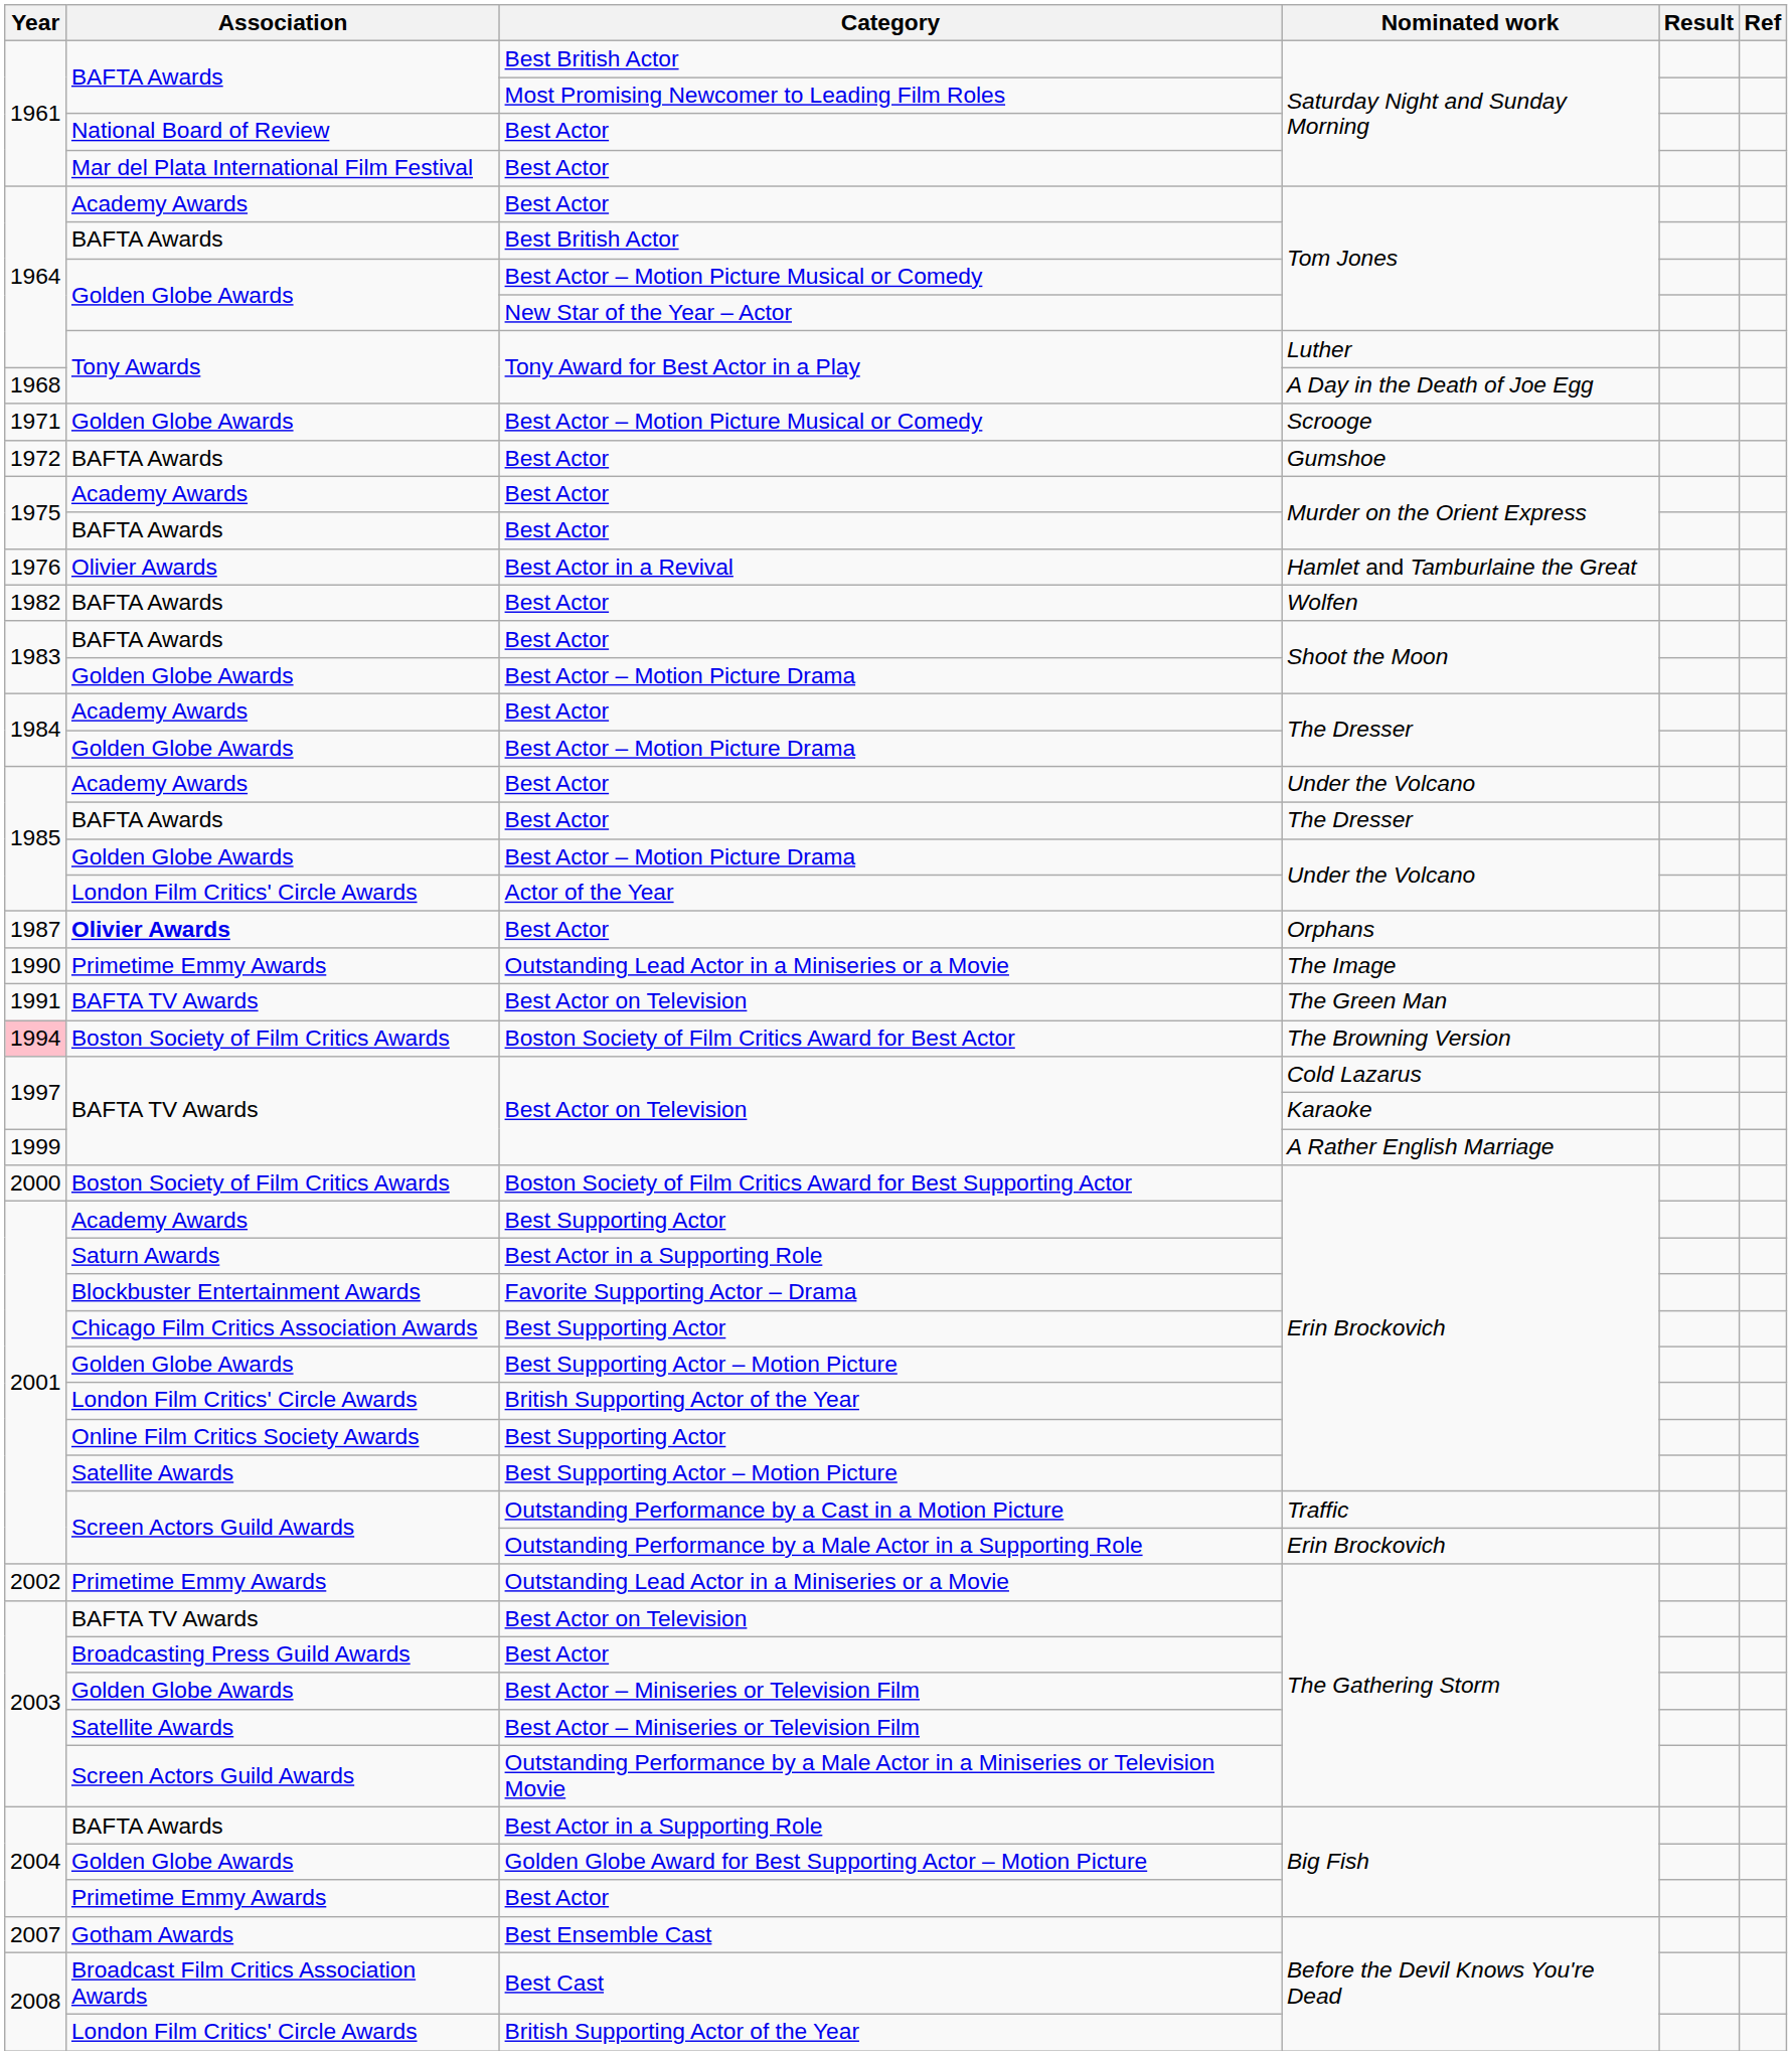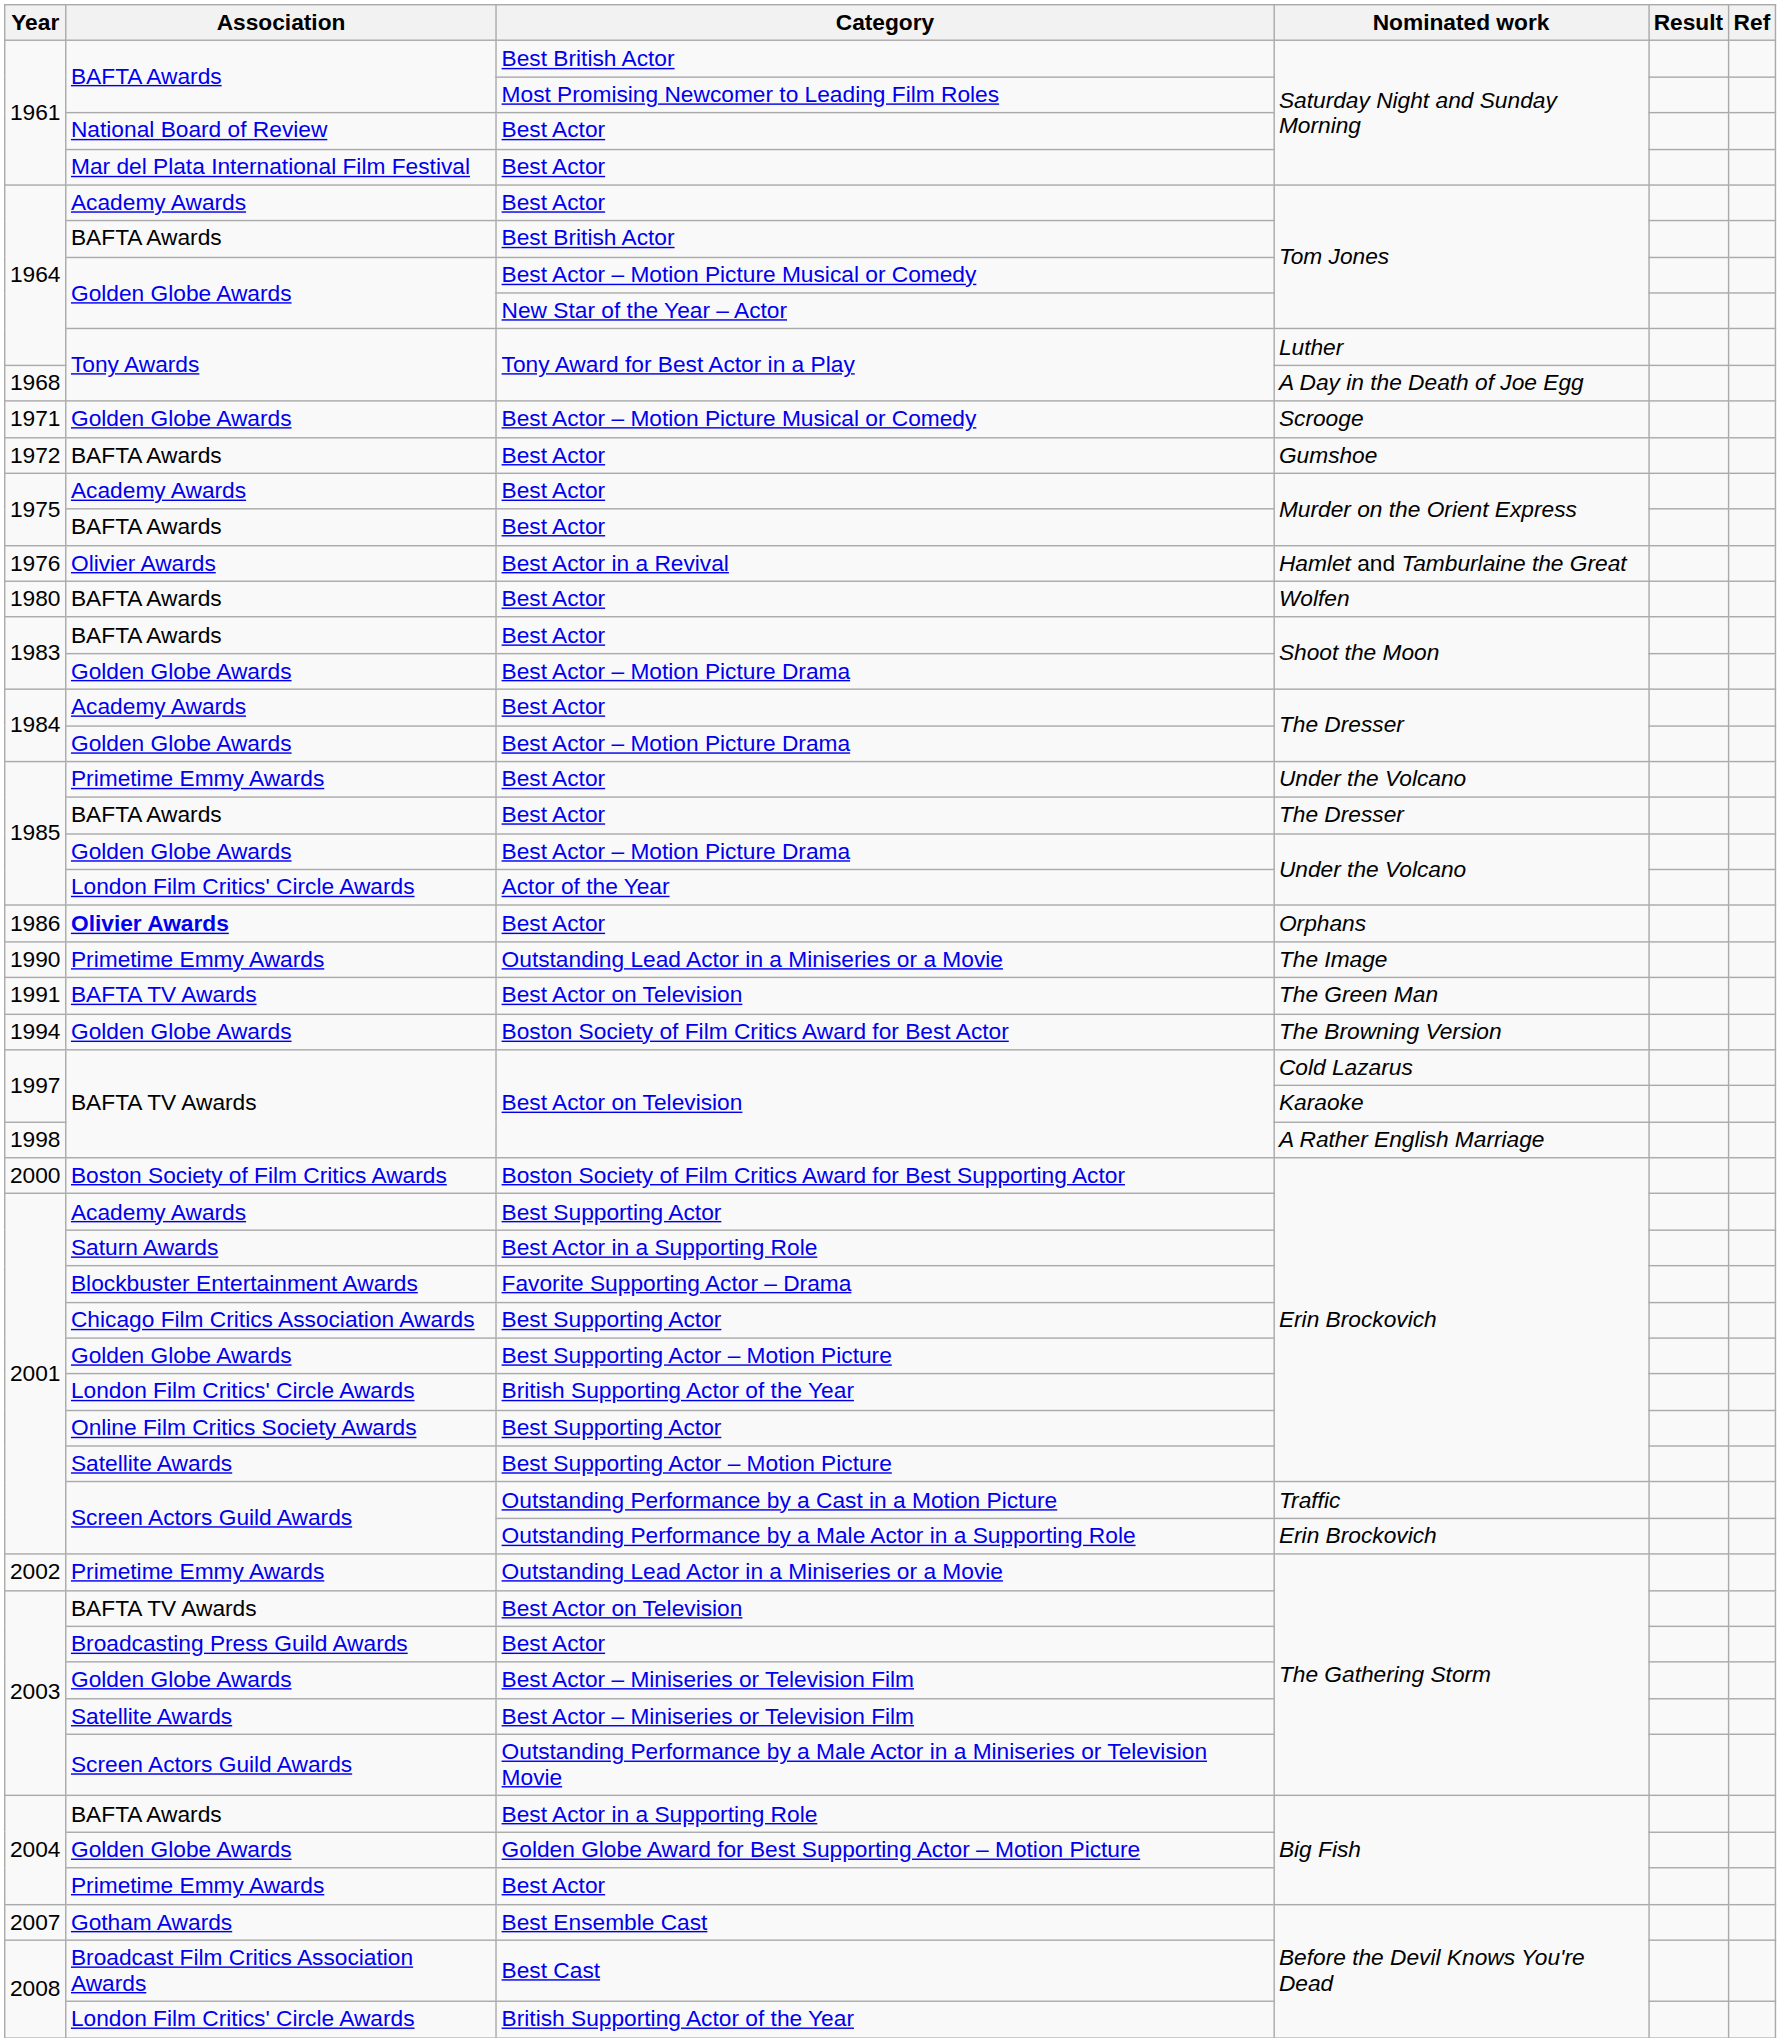 <table class="wikitable sortable">
 <tr>
 <th scope=col>Year</th>
 <th scope=col>Association</th>
 <th scope=col>Category</th>
 <th scope=col>Nominated work</th>
 <th scope=col>Result</th>
 <th class=unsortable scope=col>Ref</th>
 </tr>
 <tr>
 <td rowspan=4>1961</td>
 <td rowspan="2"><a href='#'>BAFTA Awards</a></td>
 <td><a href='#'>Best British Actor</a></td>
 <td rowspan="4"><em>Saturday Night and Sunday Morning</em></td>
 <td></td>
 <td></td>
 </tr>
 <tr>
 <td><a href='#'>Most Promising Newcomer to Leading Film Roles</a></td>
 <td></td>
 <td></td>
 </tr>
 <tr>
 <td><a href='#'>National Board of Review</a></td>
 <td><a href='#'>Best Actor</a></td>
 <td></td>
 <td></td>
 </tr>
 <tr>
 <td><a href='#'>Mar del Plata International Film Festival</a></td>
 <td><a href='#'>Best Actor</a></td>
 <td></td>
 <td></td>
 </tr>
 <tr>
 <td rowspan=5>1964</td>
 <td><a href='#'>Academy Awards</a></td>
 <td><a href='#'>Best Actor</a></td>
 <td rowspan="4"><em>Tom Jones</em></td>
 <td></td>
 <td></td>
 </tr>
 <tr>
 <td>BAFTA Awards</td>
 <td><a href='#'>Best British Actor</a></td>
 <td></td>
 <td></td>
 </tr>
 <tr>
 <td rowspan="2"><a href='#'>Golden Globe Awards</a></td>
 <td><a href='#'>Best Actor – Motion Picture Musical or Comedy</a></td>
 <td></td>
 <td></td>
 </tr>
 <tr>
 <td><a href='#'>New Star of the Year – Actor</a></td>
 <td></td>
 <td></td>
 </tr>
 <tr>
 <td rowspan="2"><a href='#'>Tony Awards</a></td>
 <td rowspan="2"><a href='#'>Tony Award for Best Actor in a Play</a></td>
 <td><em>Luther</em></td>
 <td></td>
 <td></td>
 </tr>
 <tr>
 <td>1968</td>
 <td><em>A Day in the Death of Joe Egg</em></td>
 <td></td>
 <td></td>
 </tr>
 <tr>
 <td>1971</td>
 <td><a href='#'>Golden Globe Awards</a></td>
 <td><a href='#'>Best Actor – Motion Picture Musical or Comedy</a></td>
 <td><em>Scrooge</em></td>
 <td></td>
 <td></td>
 </tr>
 <tr>
 <td>1972</td>
 <td>BAFTA Awards</td>
 <td><a href='#'>Best Actor</a></td>
 <td><em>Gumshoe</em></td>
 <td></td>
 <td></td>
 </tr>
 <tr>
 <td rowspan=2>1975</td>
 <td><a href='#'>Academy Awards</a></td>
 <td><a href='#'>Best Actor</a></td>
 <td rowspan="2"><em>Murder on the Orient Express</em></td>
 <td></td>
 <td></td>
 </tr>
 <tr>
 <td>BAFTA Awards</td>
 <td><a href='#'>Best Actor</a></td>
 <td></td>
 <td></td>
 </tr>
 <tr>
 <td>1976</td>
 <td><a href='#'>Olivier Awards</a></td>
 <td><a href='#'>Best Actor in a Revival</a></td>
 <td><em>Hamlet</em> and <em>Tamburlaine the Great</em></td>
 <td></td>
 <td></td>
 </tr>
 <tr>
-<td>1982</td>
+<td>1980</td>
 <td>BAFTA Awards</td>
 <td><a href='#'>Best Actor</a></td>
 <td><em>Wolfen</em></td>
 <td></td>
 <td></td>
 </tr>
 <tr>
 <td rowspan=2>1983</td>
 <td>BAFTA Awards</td>
 <td><a href='#'>Best Actor</a></td>
 <td rowspan="2"><em>Shoot the Moon</em></td>
 <td></td>
 <td></td>
 </tr>
 <tr>
 <td><a href='#'>Golden Globe Awards</a></td>
 <td><a href='#'>Best Actor – Motion Picture Drama</a></td>
 <td></td>
 <td></td>
 </tr>
 <tr>
 <td rowspan=2>1984</td>
 <td><a href='#'>Academy Awards</a></td>
 <td><a href='#'>Best Actor</a></td>
 <td rowspan="2"><em>The Dresser</em></td>
 <td></td>
 <td></td>
 </tr>
 <tr>
 <td><a href='#'>Golden Globe Awards</a></td>
 <td><a href='#'>Best Actor – Motion Picture Drama</a></td>
 <td></td>
 <td></td>
 </tr>
 <tr>
 <td rowspan=4>1985</td>
-<td><a href='#'>Academy Awards</a></td>
+<td><a href='#'>Primetime Emmy Awards</a></td>
 <td><a href='#'>Best Actor</a></td>
 <td><em>Under the Volcano</em></td>
 <td></td>
 <td></td>
 </tr>
 <tr>
 <td>BAFTA Awards</td>
 <td><a href='#'>Best Actor</a></td>
 <td><em>The Dresser</em></td>
 <td></td>
 <td></td>
 </tr>
 <tr>
 <td><a href='#'>Golden Globe Awards</a></td>
 <td><a href='#'>Best Actor – Motion Picture Drama</a></td>
 <td rowspan="2"><em>Under the Volcano</em></td>
 <td></td>
 <td></td>
 </tr>
 <tr>
 <td><a href='#'>London Film Critics' Circle Awards</a></td>
 <td><a href='#'>Actor of the Year</a></td>
 <td></td>
 <td></td>
 </tr>
 <tr>
-<td>1987</td>
+<td>1986</td>
 <td><strong><a href='#'>Olivier Awards</a></strong></td>
 <td><a href='#'>Best Actor</a></td>
 <td><em>Orphans</em></td>
 <td></td>
 <td></td>
 </tr>
 <tr>
 <td>1990</td>
 <td><a href='#'>Primetime Emmy Awards</a></td>
 <td><a href='#'>Outstanding Lead Actor in a Miniseries or a Movie</a></td>
 <td><em>The Image</em></td>
 <td></td>
 <td></td>
 </tr>
 <tr>
 <td>1991</td>
 <td><a href='#'>BAFTA TV Awards</a></td>
 <td><a href='#'>Best Actor on Television</a></td>
 <td><em>The Green Man</em></td>
 <td></td>
 <td></td>
 </tr>
 <tr>
-<td style="background: pink;">1994</td>
-<td><a href='#'>Boston Society of Film Critics Awards</a></td>
+<td>1994</td>
+<td><a href='#'>Golden Globe Awards</a></td>
 <td><a href='#'>Boston Society of Film Critics Award for Best Actor</a></td>
 <td><em>The Browning Version</em></td>
 <td></td>
 <td></td>
 </tr>
 <tr>
 <td rowspan=2>1997</td>
 <td rowspan="3">BAFTA TV Awards</td>
 <td rowspan="3"><a href='#'>Best Actor on Television</a></td>
 <td><em>Cold Lazarus</em></td>
 <td></td>
 <td></td>
 </tr>
 <tr>
 <td><em>Karaoke</em></td>
 <td></td>
 <td></td>
 </tr>
 <tr>
-<td>1999</td>
+<td>1998</td>
 <td><em>A Rather English Marriage</em></td>
 <td></td>
 <td></td>
 </tr>
 <tr>
 <td>2000</td>
 <td><a href='#'>Boston Society of Film Critics Awards</a></td>
 <td><a href='#'>Boston Society of Film Critics Award for Best Supporting Actor</a></td>
 <td rowspan="9"><em>Erin Brockovich</em></td>
 <td></td>
 <td></td>
 </tr>
 <tr>
 <td rowspan=10>2001</td>
 <td><a href='#'>Academy Awards</a></td>
 <td><a href='#'>Best Supporting Actor</a></td>
 <td></td>
 <td></td>
 </tr>
 <tr>
 <td><a href='#'>Saturn Awards</a></td>
 <td><a href='#'>Best Actor in a Supporting Role</a></td>
 <td></td>
 <td></td>
 </tr>
 <tr>
 <td><a href='#'>Blockbuster Entertainment Awards</a></td>
 <td><a href='#'>Favorite Supporting Actor – Drama</a></td>
 <td></td>
 <td></td>
 </tr>
 <tr>
 <td><a href='#'>Chicago Film Critics Association Awards</a></td>
 <td><a href='#'>Best Supporting Actor</a></td>
 <td></td>
 <td></td>
 </tr>
 <tr>
 <td><a href='#'>Golden Globe Awards</a></td>
 <td><a href='#'>Best Supporting Actor – Motion Picture</a></td>
 <td></td>
 <td></td>
 </tr>
 <tr>
 <td><a href='#'>London Film Critics' Circle Awards</a></td>
 <td><a href='#'>British Supporting Actor of the Year</a></td>
 <td></td>
 <td></td>
 </tr>
 <tr>
 <td><a href='#'>Online Film Critics Society Awards</a></td>
 <td><a href='#'>Best Supporting Actor</a></td>
 <td></td>
 <td></td>
 </tr>
 <tr>
 <td><a href='#'>Satellite Awards</a></td>
 <td><a href='#'>Best Supporting Actor – Motion Picture</a></td>
 <td></td>
 <td></td>
 </tr>
 <tr>
 <td rowspan="2"><a href='#'>Screen Actors Guild Awards</a></td>
 <td><a href='#'>Outstanding Performance by a Cast in a Motion Picture</a></td>
 <td><em>Traffic</em></td>
 <td></td>
 <td></td>
 </tr>
 <tr>
 <td><a href='#'>Outstanding Performance by a Male Actor in a Supporting Role</a></td>
 <td><em>Erin Brockovich</em></td>
 <td></td>
 <td></td>
 </tr>
 <tr>
 <td>2002</td>
 <td><a href='#'>Primetime Emmy Awards</a></td>
 <td><a href='#'>Outstanding Lead Actor in a Miniseries or a Movie</a></td>
 <td rowspan="6"><em>The Gathering Storm</em></td>
 <td></td>
 <td></td>
 </tr>
 <tr>
 <td rowspan=5>2003</td>
 <td>BAFTA TV Awards</td>
 <td><a href='#'>Best Actor on Television</a></td>
 <td></td>
 <td></td>
 </tr>
 <tr>
 <td><a href='#'>Broadcasting Press Guild Awards</a></td>
 <td><a href='#'>Best Actor</a></td>
 <td></td>
 <td></td>
 </tr>
 <tr>
 <td><a href='#'>Golden Globe Awards</a></td>
 <td><a href='#'>Best Actor – Miniseries or Television Film</a></td>
 <td></td>
 <td></td>
 </tr>
 <tr>
 <td><a href='#'>Satellite Awards</a></td>
 <td><a href='#'>Best Actor – Miniseries or Television Film</a></td>
 <td></td>
 <td></td>
 </tr>
 <tr>
 <td><a href='#'>Screen Actors Guild Awards</a></td>
 <td><a href='#'>Outstanding Performance by a Male Actor in a Miniseries or Television Movie</a></td>
 <td></td>
 <td></td>
 </tr>
 <tr>
 <td rowspan=3>2004</td>
 <td>BAFTA Awards</td>
 <td><a href='#'>Best Actor in a Supporting Role</a></td>
 <td rowspan="3"><em>Big Fish</em></td>
 <td></td>
 <td></td>
 </tr>
 <tr>
 <td><a href='#'>Golden Globe Awards</a></td>
 <td><a href='#'>Golden Globe Award for Best Supporting Actor – Motion Picture</a></td>
 <td></td>
 <td></td>
 </tr>
 <tr>
 <td><a href='#'>Primetime Emmy Awards</a></td>
 <td><a href='#'>Best Actor</a></td>
 <td></td>
 <td></td>
 </tr>
 <tr>
 <td>2007</td>
 <td><a href='#'>Gotham Awards</a></td>
 <td><a href='#'>Best Ensemble Cast</a></td>
 <td rowspan="3"><em>Before the Devil Knows You're Dead</em></td>
 <td></td>
 <td></td>
 </tr>
 <tr>
 <td rowspan=2>2008</td>
 <td><a href='#'>Broadcast Film Critics Association Awards</a></td>
 <td><a href='#'>Best Cast</a></td>
 <td></td>
 <td></td>
 </tr>
 <tr>
 <td><a href='#'>London Film Critics' Circle Awards</a></td>
 <td><a href='#'>British Supporting Actor of the Year</a></td>
 <td></td>
 <td></td>
 </tr>
 </table>
